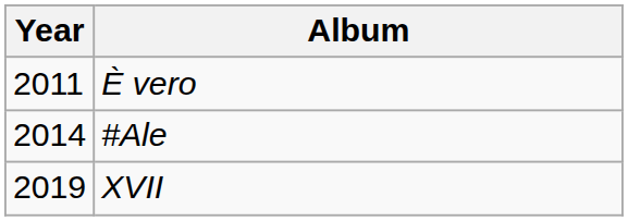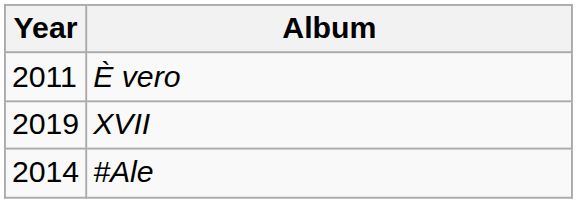 <table class="wikitable">
 <tr>
 <th>Year</th>
 <th style="width:250px;">Album</th>
 </tr>
 <tr>
 <td>2011</td>
 <td><em>È vero</em></td>
 </tr>
 <tr>
+<td>2019</td>
+<td><em>XVII</em></td>
+</tr>
+<tr>
 <td>2014</td>
 <td><em>#Ale</em></td>
 </tr>
-<tr>
-<td>2019</td>
-<td><em>XVII</em></td>
-</tr>
 </table>
